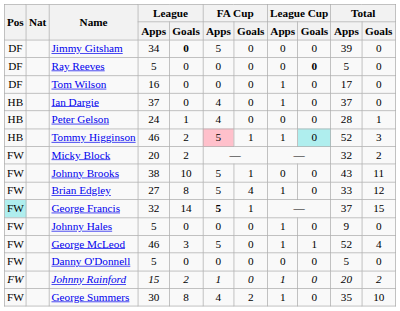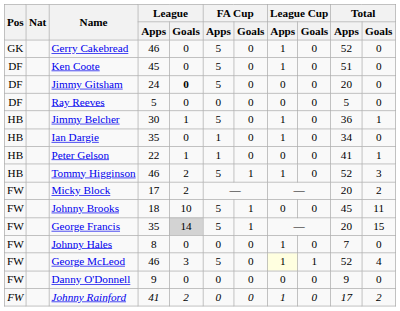 <table class="wikitable" style="text-align:center">
 <tr>
 <th rowspan="2">Pos</th>
 <th rowspan="2">Nat</th>
 <th rowspan="2">Name</th>
 <th colspan="2" style="width:85px;">League</th>
 <th colspan="2" style="width:85px;">FA Cup</th>
 <th colspan="2">League Cup</th>
 <th colspan="2" style="width:85px;">Total</th>
 </tr>
 <tr>
 <th>Apps</th>
 <th>Goals</th>
 <th>Apps</th>
 <th>Goals</th>
 <th>Apps</th>
 <th>Goals</th>
 <th>Apps</th>
 <th>Goals</th>
 </tr>
 <tr>
+<td>GK</td>
+<td></td>
+<td style="text-align:left;"><a href='#'>Gerry Cakebread</a></td>
+<td>46</td>
+<td>0</td>
+<td>5</td>
+<td>0</td>
+<td>1</td>
+<td>0</td>
+<td>52</td>
+<td>0</td>
+</tr>
+<tr>
+<td>DF</td>
+<td></td>
+<td style="text-align:left;"><a href='#'>Ken Coote</a></td>
+<td>45</td>
+<td>0</td>
+<td>5</td>
+<td>0</td>
+<td>1</td>
+<td>0</td>
+<td>51</td>
+<td>0</td>
+</tr>
+<tr>
 <td>DF</td>
 <td></td>
 <td style="text-align:left;"><a href='#'>Jimmy Gitsham</a></td>
-<td>34</td>
+<td>24</td>
 <td><strong>0</strong></td>
 <td>5</td>
 <td>0</td>
 <td>0</td>
 <td>0</td>
-<td>39</td>
+<td>20</td>
 <td>0</td>
 </tr>
 <tr>
 <td>DF</td>
 <td></td>
 <td style="text-align:left;"><a href='#'>Ray Reeves</a></td>
 <td>5</td>
 <td>0</td>
 <td>0</td>
 <td>0</td>
 <td>0</td>
-<td><strong>0</strong></td>
+<td>0</td>
 <td>5</td>
-<td>0</td>
-</tr>
-<tr>
-<td>DF</td>
-<td></td>
-<td style="text-align:left;"><a href='#'>Tom Wilson</a></td>
-<td>16</td>
-<td>0</td>
-<td>0</td>
-<td>0</td>
-<td>1</td>
-<td>0</td>
-<td>17</td>
 <td>0</td>
 </tr>
 <tr>
 <td>HB</td>
 <td></td>
-<td style="text-align:left;"><a href='#'>Ian Dargie</a></td>
-<td>37</td>
-<td>0</td>
-<td>4</td>
+<td style="text-align:left;"><a href='#'>Jimmy Belcher</a></td>
+<td>30</td>
+<td>1</td>
+<td>5</td>
 <td>0</td>
 <td>1</td>
 <td>0</td>
-<td>37</td>
+<td>36</td>
+<td>1</td>
+</tr>
+<tr>
+<td>HB</td>
+<td></td>
+<td style="text-align:left;"><a href='#'>Ian Dargie</a></td>
+<td>35</td>
+<td>0</td>
+<td>1</td>
+<td>0</td>
+<td>1</td>
+<td>0</td>
+<td>34</td>
 <td>0</td>
 </tr>
 <tr>
 <td>HB</td>
 <td></td>
 <td style="text-align:left;"><a href='#'>Peter Gelson</a></td>
-<td>24</td>
+<td>22</td>
 <td>1</td>
-<td>4</td>
+<td>1</td>
 <td>0</td>
 <td>0</td>
 <td>0</td>
-<td>28</td>
+<td>41</td>
 <td>1</td>
 </tr>
 <tr>
 <td>HB</td>
 <td></td>
 <td style="text-align:left;"><a href='#'>Tommy Higginson</a></td>
 <td>46</td>
 <td>2</td>
-<td style="background: pink;">5</td>
+<td>5</td>
 <td>1</td>
 <td>1</td>
-<td style="background: paleturquoise;">0</td>
+<td>0</td>
 <td>52</td>
 <td>3</td>
 </tr>
 <tr>
 <td>FW</td>
 <td></td>
 <td style="text-align:left;"><a href='#'>Micky Block</a></td>
-<td>20</td>
+<td>17</td>
 <td>2</td>
 <td colspan="2">—</td>
 <td colspan="2">—</td>
-<td>32</td>
+<td>20</td>
 <td>2</td>
 </tr>
 <tr>
 <td>FW</td>
 <td></td>
 <td style="text-align:left;"><a href='#'>Johnny Brooks</a></td>
-<td>38</td>
+<td>18</td>
 <td>10</td>
 <td>5</td>
 <td>1</td>
 <td>0</td>
 <td>0</td>
-<td>43</td>
+<td>45</td>
 <td>11</td>
 </tr>
 <tr>
 <td>FW</td>
 <td></td>
-<td style="text-align:left;"><a href='#'>Brian Edgley</a></td>
-<td>27</td>
-<td>8</td>
+<td style="text-align:left;"><a href='#'>George Francis</a></td>
+<td>35</td>
+<td style="background: lightgrey;">14</td>
 <td>5</td>
-<td>4</td>
-<td>1</td>
-<td>0</td>
-<td>33</td>
-<td>12</td>
-</tr>
-<tr>
-<td style="background: paleturquoise;">FW</td>
-<td></td>
-<td style="text-align:left;"><a href='#'>George Francis</a></td>
-<td>32</td>
-<td>14</td>
-<td><strong>5</strong></td>
 <td>1</td>
 <td colspan="2">—</td>
-<td>37</td>
+<td>20</td>
 <td>15</td>
 </tr>
 <tr>
 <td>FW</td>
 <td></td>
 <td style="text-align:left;"><a href='#'>Johnny Hales</a></td>
-<td>5</td>
+<td>8</td>
 <td>0</td>
 <td>0</td>
 <td>0</td>
 <td>1</td>
 <td>0</td>
-<td>9</td>
+<td>7</td>
 <td>0</td>
 </tr>
 <tr>
 <td>FW</td>
 <td></td>
 <td style="text-align:left;"><a href='#'>George McLeod</a></td>
 <td>46</td>
 <td>3</td>
 <td>5</td>
 <td>0</td>
-<td>1</td>
+<td style="background: lightyellow;">1</td>
 <td>1</td>
 <td>52</td>
 <td>4</td>
 </tr>
 <tr>
 <td>FW</td>
 <td></td>
 <td style="text-align:left;"><a href='#'>Danny O'Donnell</a></td>
-<td>5</td>
+<td>9</td>
 <td>0</td>
 <td>0</td>
 <td>0</td>
 <td>0</td>
 <td>0</td>
-<td>5</td>
+<td>9</td>
 <td>0</td>
 </tr>
 <tr>
 <td><em>FW</em></td>
 <td><em></em></td>
 <td style="text-align:left;"><em><a href='#'>Johnny Rainford</a></em></td>
-<td><em>15</em></td>
+<td><em>41</em></td>
 <td><em>2</em></td>
-<td><em>1</em></td>
+<td><em>0</em></td>
 <td><em>0</em></td>
 <td><em>1</em></td>
 <td><em>0</em></td>
-<td><em>20</em></td>
+<td><em>17</em></td>
 <td><em>2</em></td>
 </tr>
-<tr>
-<td>FW</td>
-<td></td>
-<td style="text-align:left;"><a href='#'>George Summers</a></td>
-<td>30</td>
-<td>8</td>
-<td>4</td>
-<td>2</td>
-<td>1</td>
-<td>0</td>
-<td>35</td>
-<td>10</td>
-</tr>
 </table>
